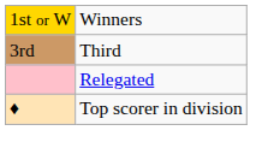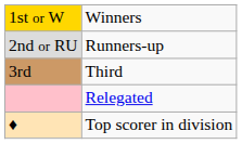 <table class="wikitable" text-align:center">
 <tr>
 <td bgcolor=gold>1st <small>or</small> W</td>
 <td>Winners</td>
+</tr>
+<tr>
+<td bgcolor=#DCDCDC>2nd <small>or</small> RU</td>
+<td>Runners-up</td>
 </tr>
 <tr>
 <td bgcolor=#CC9966>3rd</td>
 <td>Third</td>
 </tr>
 <tr>
 <td bgcolor=Pink></td>
 <td><a href='#'>Relegated</a></td>
 </tr>
 <tr>
 <td bgcolor=#FFE4B5>♦</td>
 <td>Top scorer in division</td>
 </tr>
 </table>
